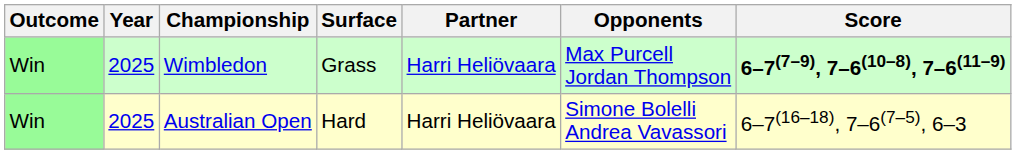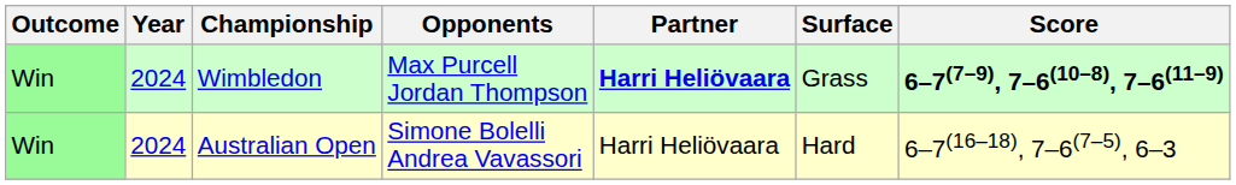 <table class="sortable wikitable">
 <tr>
 <th>Outcome</th>
 <th>Year</th>
 <th>Championship</th>
+<th>Opponents</th>
+<th>Partner</th>
 <th>Surface</th>
-<th>Partner</th>
-<th>Opponents</th>
 <th class=unsortable>Score</th>
 </tr>
 <tr style=background:#cfc>
 <td bgcolor=98FB98>Win</td>
-<td><a href='#'>2025</a></td>
+<td><a href='#'>2024</a></td>
 <td><a href='#'>Wimbledon</a></td>
+<td> <a href='#'>Max Purcell</a><br> <a href='#'>Jordan Thompson</a></td>
+<td><strong> <a href='#'>Harri Heliövaara</a></strong></td>
 <td>Grass</td>
-<td> <a href='#'>Harri Heliövaara</a></td>
-<td> <a href='#'>Max Purcell</a><br> <a href='#'>Jordan Thompson</a></td>
 <td><strong>6–7<sup>(7–9)</sup>, 7–6<sup>(10–8)</sup>, 7–6<sup>(11–9)</sup></strong></td>
 </tr>
 <tr style="background:#FFFFCC;">
 <td bgcolor=98FB98>Win</td>
-<td><a href='#'>2025</a></td>
+<td><a href='#'>2024</a></td>
 <td><a href='#'>Australian Open</a></td>
+<td> <a href='#'>Simone Bolelli</a><br> <a href='#'>Andrea Vavassori</a></td>
+<td> Harri Heliövaara</td>
 <td>Hard</td>
-<td> Harri Heliövaara</td>
-<td> <a href='#'>Simone Bolelli</a><br> <a href='#'>Andrea Vavassori</a></td>
 <td>6–7<sup>(16–18)</sup>, 7–6<sup>(7–5)</sup>, 6–3</td>
 </tr>
 </table>
